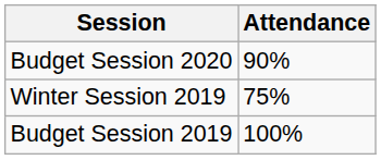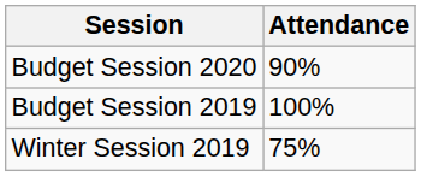 <table class="wikitable">
 <tr>
 <th>Session</th>
 <th>Attendance</th>
 </tr>
 <tr>
 <td>Budget Session 2020</td>
 <td>90%</td>
 </tr>
 <tr>
+<td>Budget Session 2019</td>
+<td>100%</td>
+</tr>
+<tr>
 <td>Winter Session 2019</td>
 <td>75%</td>
 </tr>
-<tr>
-<td>Budget Session 2019</td>
-<td>100%</td>
-</tr>
 </table>
